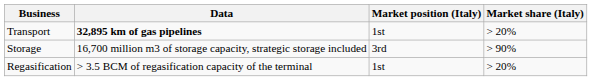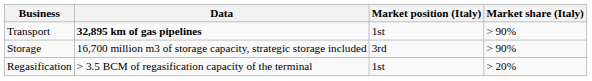 <table class="wikitable">
 <tr>
 <th>Business</th>
 <th>Data</th>
 <th>Market position (Italy)</th>
 <th>Market share (Italy)</th>
 </tr>
 <tr>
 <td>Transport</td>
 <td><strong>32,895 km of gas pipelines</strong></td>
 <td>1st</td>
-<td>> 20%</td>
+<td>> 90%</td>
 </tr>
 <tr>
 <td>Storage</td>
 <td>16,700 million m3 of storage capacity, strategic storage included</td>
 <td>3rd</td>
 <td>> 90%</td>
 </tr>
 <tr>
 <td>Regasification</td>
 <td>> 3.5 BCM of regasification capacity of the terminal</td>
 <td>1st</td>
 <td>> 20%</td>
 </tr>
 </table>
